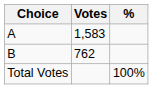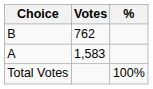 <table class="wikitable">
 <tr>
 <th>Choice</th>
 <th>Votes</th>
 <th>%</th>
 </tr>
 <tr>
-<td>A</td>
-<td>1,583</td>
+<td>B</td>
+<td>762</td>
 <td></td>
 </tr>
 <tr>
-<td>B</td>
-<td>762</td>
+<td>A</td>
+<td>1,583</td>
 <td></td>
 </tr>
 <tr>
 <td>Total Votes</td>
 <td></td>
 <td>100%</td>
 </tr>
 </table>
